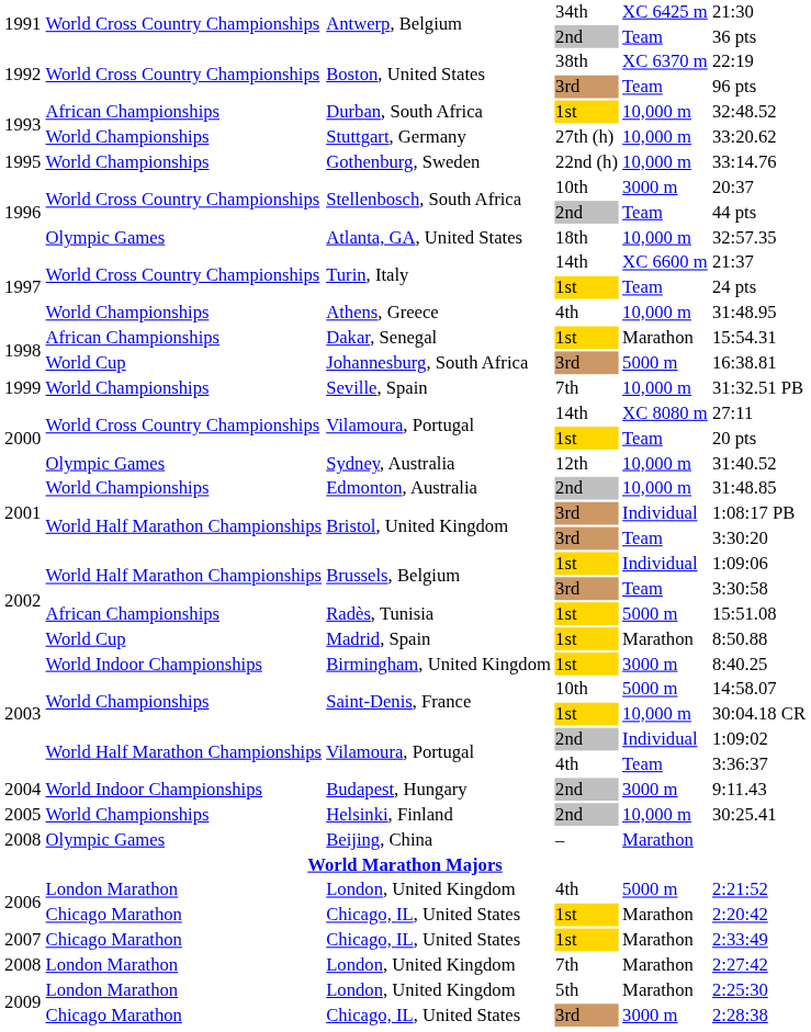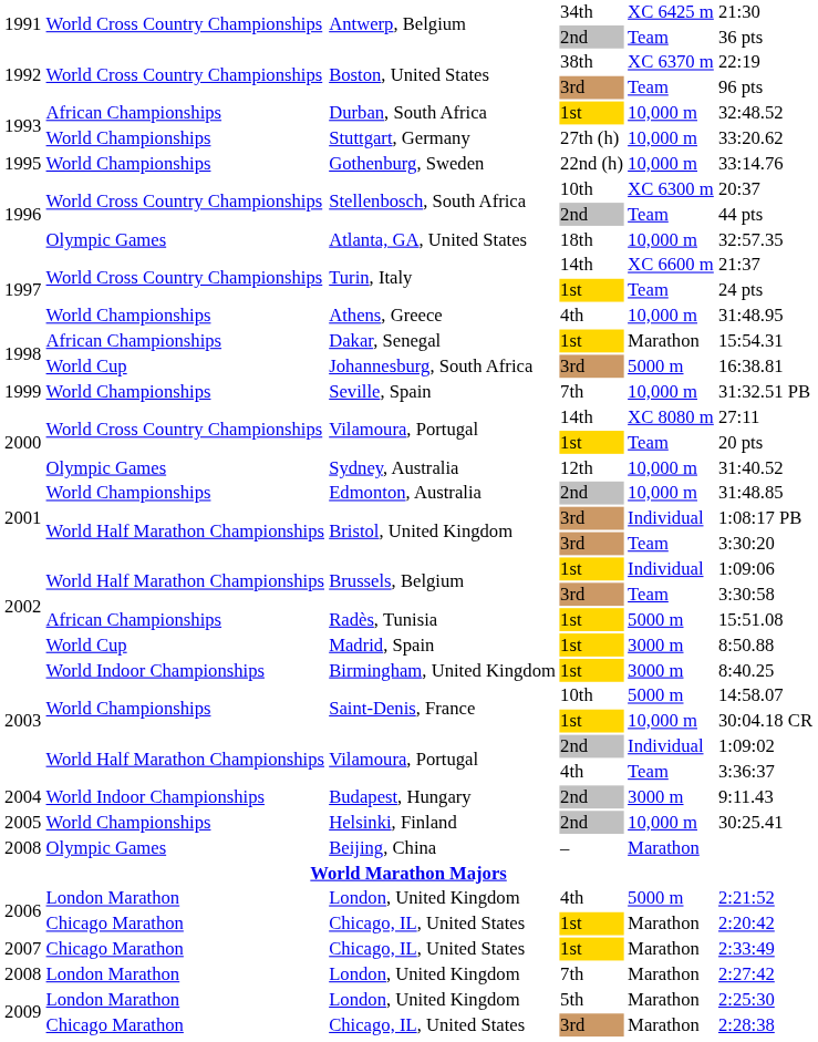 <table>
 <tr>
 <td rowspan=2>1991</td>
 <td rowspan=2><a href='#'>World Cross Country Championships</a></td>
 <td rowspan=2><a href='#'>Antwerp</a>, Belgium</td>
 <td>34th</td>
 <td><a href='#'>XC 6425 m</a></td>
 <td>21:30</td>
 </tr>
 <tr>
 <td bgcolor=silver>2nd</td>
 <td><a href='#'>Team</a></td>
 <td>36 pts</td>
 </tr>
 <tr>
 <td rowspan=2>1992</td>
 <td rowspan=2><a href='#'>World Cross Country Championships</a></td>
 <td rowspan=2><a href='#'>Boston</a>, United States</td>
 <td>38th</td>
 <td><a href='#'>XC 6370 m</a></td>
 <td>22:19</td>
 </tr>
 <tr>
 <td bgcolor=cc9966>3rd</td>
 <td><a href='#'>Team</a></td>
 <td>96 pts</td>
 </tr>
 <tr>
 <td rowspan=2>1993</td>
 <td><a href='#'>African Championships</a></td>
 <td><a href='#'>Durban</a>, South Africa</td>
 <td bgcolor=gold>1st</td>
 <td><a href='#'>10,000 m</a></td>
 <td>32:48.52</td>
 </tr>
 <tr>
 <td><a href='#'>World Championships</a></td>
 <td><a href='#'>Stuttgart</a>, Germany</td>
 <td>27th (h)</td>
 <td><a href='#'>10,000 m</a></td>
 <td>33:20.62</td>
 </tr>
 <tr>
 <td>1995</td>
 <td><a href='#'>World Championships</a></td>
 <td><a href='#'>Gothenburg</a>, Sweden</td>
 <td>22nd (h)</td>
 <td><a href='#'>10,000 m</a></td>
 <td>33:14.76</td>
 </tr>
 <tr>
 <td rowspan=3>1996</td>
 <td rowspan=2><a href='#'>World Cross Country Championships</a></td>
 <td rowspan=2><a href='#'>Stellenbosch</a>, South Africa</td>
 <td>10th</td>
-<td><a href='#'>3000 m</a></td>
+<td><a href='#'>XC 6300 m</a></td>
 <td>20:37</td>
 </tr>
 <tr>
 <td bgcolor=silver>2nd</td>
 <td><a href='#'>Team</a></td>
 <td>44 pts</td>
 </tr>
 <tr>
 <td><a href='#'>Olympic Games</a></td>
 <td><a href='#'>Atlanta, GA</a>, United States</td>
 <td>18th</td>
 <td><a href='#'>10,000 m</a></td>
 <td>32:57.35</td>
 </tr>
 <tr>
 <td rowspan=3>1997</td>
 <td rowspan=2><a href='#'>World Cross Country Championships</a></td>
 <td rowspan=2><a href='#'>Turin</a>, Italy</td>
 <td>14th</td>
 <td><a href='#'>XC 6600 m</a></td>
 <td>21:37</td>
 </tr>
 <tr>
 <td bgcolor=gold>1st</td>
 <td><a href='#'>Team</a></td>
 <td>24 pts</td>
 </tr>
 <tr>
 <td><a href='#'>World Championships</a></td>
 <td><a href='#'>Athens</a>, Greece</td>
 <td>4th</td>
 <td><a href='#'>10,000 m</a></td>
 <td>31:48.95 </td>
 </tr>
 <tr>
 <td rowspan=2>1998</td>
 <td><a href='#'>African Championships</a></td>
 <td><a href='#'>Dakar</a>, Senegal</td>
 <td bgcolor=gold>1st</td>
 <td>Marathon</td>
 <td>15:54.31 </td>
 </tr>
 <tr>
 <td><a href='#'>World Cup</a></td>
 <td><a href='#'>Johannesburg</a>, South Africa</td>
 <td bgcolor=cc9966>3rd</td>
 <td><a href='#'>5000 m</a></td>
 <td>16:38.81</td>
 </tr>
 <tr>
 <td>1999</td>
 <td><a href='#'>World Championships</a></td>
 <td><a href='#'>Seville</a>, Spain</td>
 <td>7th</td>
 <td><a href='#'>10,000 m</a></td>
 <td>31:32.51 PB</td>
 </tr>
 <tr>
 <td rowspan=3>2000</td>
 <td rowspan=2><a href='#'>World Cross Country Championships</a></td>
 <td rowspan=2><a href='#'>Vilamoura</a>, Portugal</td>
 <td>14th</td>
 <td><a href='#'>XC 8080 m</a></td>
 <td>27:11</td>
 </tr>
 <tr>
 <td bgcolor=gold>1st</td>
 <td><a href='#'>Team</a></td>
 <td>20 pts</td>
 </tr>
 <tr>
 <td><a href='#'>Olympic Games</a></td>
 <td><a href='#'>Sydney</a>, Australia</td>
 <td>12th</td>
 <td><a href='#'>10,000 m</a></td>
 <td>31:40.52</td>
 </tr>
 <tr>
 <td rowspan=3>2001</td>
 <td><a href='#'>World Championships</a></td>
 <td><a href='#'>Edmonton</a>, Australia</td>
 <td bgcolor=silver>2nd</td>
 <td><a href='#'>10,000 m</a></td>
 <td>31:48.85</td>
 </tr>
 <tr>
 <td rowspan=2><a href='#'>World Half Marathon Championships</a></td>
 <td rowspan=2><a href='#'>Bristol</a>, United Kingdom</td>
 <td bgcolor=cc9966>3rd</td>
 <td><a href='#'>Individual</a></td>
 <td>1:08:17 PB</td>
 </tr>
 <tr>
 <td bgcolor=cc9966>3rd</td>
 <td><a href='#'>Team</a></td>
 <td>3:30:20</td>
 </tr>
 <tr>
 <td rowspan=4>2002</td>
 <td rowspan=2><a href='#'>World Half Marathon Championships</a></td>
 <td rowspan=2><a href='#'>Brussels</a>, Belgium</td>
 <td bgcolor=gold>1st</td>
 <td><a href='#'>Individual</a></td>
 <td>1:09:06</td>
 </tr>
 <tr>
 <td bgcolor=cc9966>3rd</td>
 <td><a href='#'>Team</a></td>
 <td>3:30:58</td>
 </tr>
 <tr>
 <td><a href='#'>African Championships</a></td>
 <td><a href='#'>Radès</a>, Tunisia</td>
 <td bgcolor=gold>1st</td>
 <td><a href='#'>5000 m</a></td>
 <td>15:51.08</td>
 </tr>
 <tr>
 <td><a href='#'>World Cup</a></td>
 <td><a href='#'>Madrid</a>, Spain</td>
 <td bgcolor=gold>1st</td>
-<td>Marathon</td>
+<td><a href='#'>3000 m</a></td>
 <td>8:50.88</td>
 </tr>
 <tr>
 <td rowspan=5>2003</td>
 <td><a href='#'>World Indoor Championships</a></td>
 <td><a href='#'>Birmingham</a>, United Kingdom</td>
 <td bgcolor=gold>1st</td>
 <td><a href='#'>3000 m</a></td>
 <td>8:40.25</td>
 </tr>
 <tr>
 <td rowspan=2><a href='#'>World Championships</a></td>
 <td rowspan=2><a href='#'>Saint-Denis</a>, France</td>
 <td>10th</td>
 <td><a href='#'>5000 m</a></td>
 <td>14:58.07</td>
 </tr>
 <tr>
 <td bgcolor=gold>1st</td>
 <td><a href='#'>10,000 m</a></td>
 <td>30:04.18 CR</td>
 </tr>
 <tr>
 <td rowspan=2><a href='#'>World Half Marathon Championships</a></td>
 <td rowspan=2><a href='#'>Vilamoura</a>, Portugal</td>
 <td bgcolor=silver>2nd</td>
 <td><a href='#'>Individual</a></td>
 <td>1:09:02</td>
 </tr>
 <tr>
 <td>4th</td>
 <td><a href='#'>Team</a></td>
 <td>3:36:37</td>
 </tr>
 <tr>
 <td>2004</td>
 <td><a href='#'>World Indoor Championships</a></td>
 <td><a href='#'>Budapest</a>, Hungary</td>
 <td bgcolor=silver>2nd</td>
 <td><a href='#'>3000 m</a></td>
 <td>9:11.43</td>
 </tr>
 <tr>
 <td>2005</td>
 <td><a href='#'>World Championships</a></td>
 <td><a href='#'>Helsinki</a>, Finland</td>
 <td bgcolor=silver>2nd</td>
 <td><a href='#'>10,000 m</a></td>
 <td>30:25.41 </td>
 </tr>
 <tr>
 <td>2008</td>
 <td><a href='#'>Olympic Games</a></td>
 <td><a href='#'>Beijing</a>, China</td>
 <td>–</td>
 <td><a href='#'>Marathon</a></td>
 <td></td>
 </tr>
 <tr>
 <th colspan=6><a href='#'>World Marathon Majors</a></th>
 </tr>
 <tr>
 <td rowspan=2>2006</td>
 <td><a href='#'>London Marathon</a></td>
 <td><a href='#'>London</a>, United Kingdom</td>
 <td>4th</td>
 <td><a href='#'>5000 m</a></td>
 <td><a href='#'>2:21:52</a></td>
 </tr>
 <tr>
 <td><a href='#'>Chicago Marathon</a></td>
 <td><a href='#'>Chicago, IL</a>, United States</td>
 <td bgcolor=gold>1st</td>
 <td>Marathon</td>
 <td><a href='#'>2:20:42</a></td>
 </tr>
 <tr>
 <td>2007</td>
 <td><a href='#'>Chicago Marathon</a></td>
 <td><a href='#'>Chicago, IL</a>, United States</td>
 <td bgcolor=gold>1st</td>
 <td>Marathon</td>
 <td><a href='#'>2:33:49</a></td>
 </tr>
 <tr>
 <td>2008</td>
 <td><a href='#'>London Marathon</a></td>
 <td><a href='#'>London</a>, United Kingdom</td>
 <td>7th</td>
 <td>Marathon</td>
 <td><a href='#'>2:27:42</a></td>
 </tr>
 <tr>
 <td rowspan=2>2009</td>
 <td><a href='#'>London Marathon</a></td>
 <td><a href='#'>London</a>, United Kingdom</td>
 <td>5th</td>
 <td>Marathon</td>
 <td><a href='#'>2:25:30</a></td>
 </tr>
 <tr>
 <td><a href='#'>Chicago Marathon</a></td>
 <td><a href='#'>Chicago, IL</a>, United States</td>
 <td bgcolor=cc9966>3rd</td>
-<td><a href='#'>3000 m</a></td>
+<td>Marathon</td>
 <td><a href='#'>2:28:38</a></td>
 </tr>
 </table>
